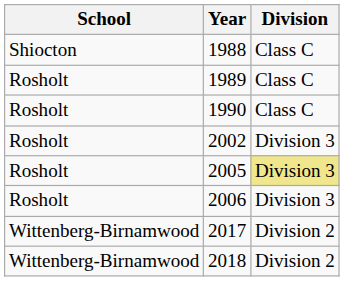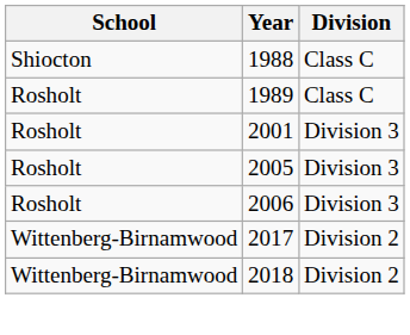 <table class="wikitable">
 <tr>
 <th>School</th>
 <th>Year</th>
 <th>Division</th>
 </tr>
 <tr>
 <td>Shiocton</td>
 <td>1988</td>
 <td>Class C</td>
 </tr>
 <tr>
 <td>Rosholt</td>
 <td>1989</td>
 <td>Class C</td>
 </tr>
 <tr>
 <td>Rosholt</td>
-<td>1990</td>
-<td>Class C</td>
-</tr>
-<tr>
-<td>Rosholt</td>
-<td>2002</td>
+<td>2001</td>
 <td>Division 3</td>
 </tr>
 <tr>
 <td>Rosholt</td>
 <td>2005</td>
-<td style="background: khaki;">Division 3</td>
+<td>Division 3</td>
 </tr>
 <tr>
 <td>Rosholt</td>
 <td>2006</td>
 <td>Division 3</td>
 </tr>
 <tr>
 <td>Wittenberg-Birnamwood</td>
 <td>2017</td>
 <td>Division 2</td>
 </tr>
 <tr>
 <td>Wittenberg-Birnamwood</td>
 <td>2018</td>
 <td>Division 2</td>
 </tr>
 </table>
